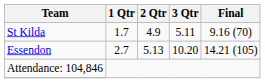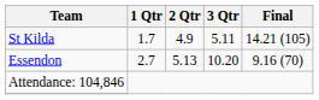 <table class="wikitable">
 <tr>
 <th>Team</th>
 <th>1 Qtr</th>
 <th>2 Qtr</th>
 <th>3 Qtr</th>
 <th>Final</th>
 </tr>
 <tr>
 <td><a href='#'>St Kilda</a></td>
 <td align=center>1.7</td>
 <td align=center>4.9</td>
 <td align=center>5.11</td>
-<td align=center>9.16 (70)</td>
+<td align=center>14.21 (105)</td>
 </tr>
 <tr>
 <td><a href='#'>Essendon</a></td>
 <td align=center>2.7</td>
 <td align=center>5.13</td>
 <td align=center>10.20</td>
-<td align=center>14.21 (105)</td>
+<td align=center>9.16 (70)</td>
 </tr>
 <tr>
 <td align=center>Attendance: 104,846</td>
 </tr>
 <tr>
 </tr>
 </table>
